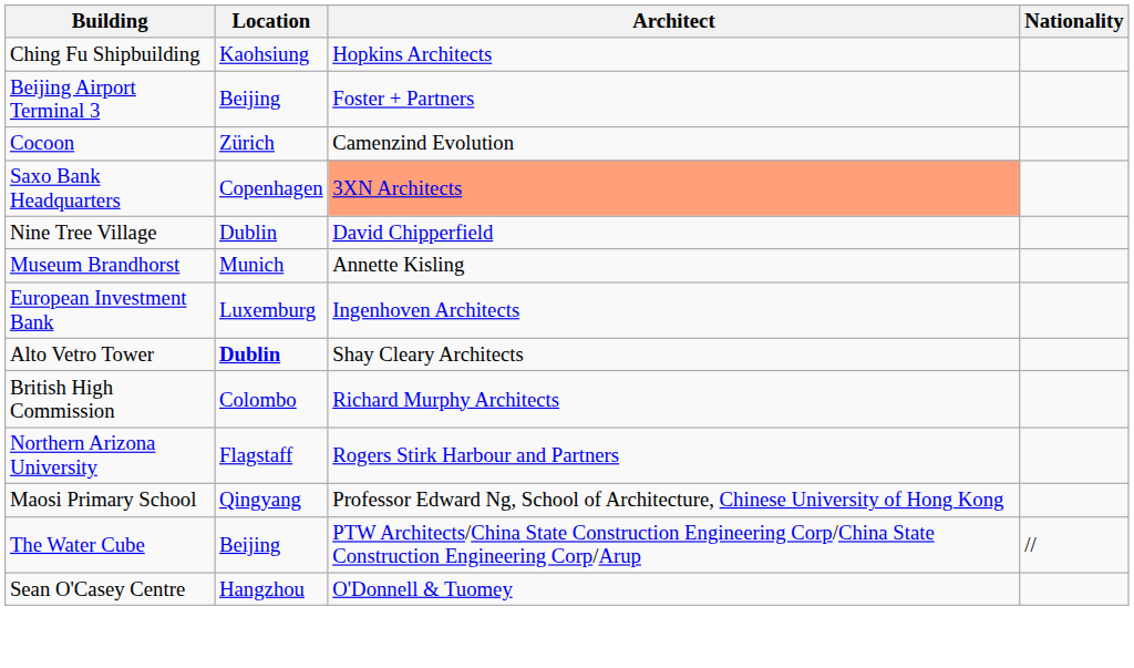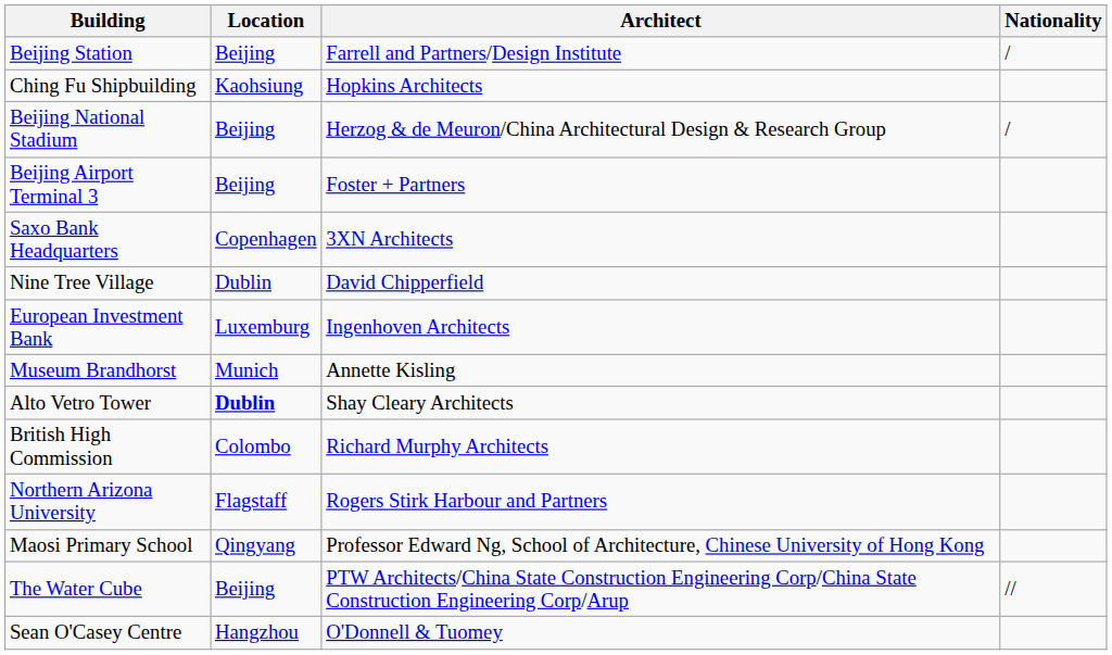 <table class="wikitable">
 <tr>
 <th>Building</th>
 <th>Location</th>
 <th>Architect</th>
 <th>Nationality</th>
 </tr>
 <tr>
+<td><a href='#'>Beijing Station</a></td>
+<td><a href='#'>Beijing</a><br></td>
+<td><a href='#'>Farrell and Partners</a>/<a href='#'>Design Institute</a></td>
+<td>/</td>
+</tr>
+<tr>
 <td>Ching Fu Shipbuilding</td>
 <td><a href='#'>Kaohsiung</a><br> </td>
 <td><a href='#'>Hopkins Architects</a></td>
 <td></td>
+</tr>
+<tr>
+<td><a href='#'>Beijing National Stadium</a></td>
+<td><a href='#'>Beijing</a><br></td>
+<td><a href='#'>Herzog & de Meuron</a>/China Architectural Design & Research Group</td>
+<td>/</td>
 </tr>
 <tr>
 <td><a href='#'>Beijing Airport Terminal 3</a></td>
 <td><a href='#'>Beijing</a><br></td>
 <td><a href='#'>Foster + Partners</a></td>
 <td></td>
 </tr>
 <tr>
-<td><a href='#'>Cocoon</a></td>
-<td><a href='#'>Zürich</a><br></td>
-<td>Camenzind Evolution</td>
-<td></td>
-</tr>
-<tr>
 <td><a href='#'>Saxo Bank Headquarters</a></td>
 <td><a href='#'>Copenhagen</a><br></td>
-<td style="background: lightsalmon;"><a href='#'>3XN Architects</a></td>
+<td><a href='#'>3XN Architects</a></td>
 <td></td>
 </tr>
 <tr>
 <td>Nine Tree Village</td>
 <td><a href='#'>Dublin</a><br> </td>
 <td><a href='#'>David Chipperfield</a></td>
 <td></td>
 </tr>
 <tr>
+<td><a href='#'>European Investment Bank</a></td>
+<td><a href='#'>Luxemburg</a><br> </td>
+<td><a href='#'>Ingenhoven Architects</a></td>
+<td></td>
+</tr>
+<tr>
 <td><a href='#'>Museum Brandhorst</a></td>
 <td><a href='#'>Munich</a><br></td>
 <td>Annette Kisling</td>
-<td></td>
-</tr>
-<tr>
-<td><a href='#'>European Investment Bank</a></td>
-<td><a href='#'>Luxemburg</a><br> </td>
-<td><a href='#'>Ingenhoven Architects</a></td>
 <td></td>
 </tr>
 <tr>
 <td>Alto Vetro Tower</td>
 <td><strong><a href='#'>Dublin</a><br></strong></td>
 <td>Shay Cleary Architects</td>
 <td></td>
 </tr>
 <tr>
 <td>British High Commission</td>
 <td><a href='#'>Colombo</a><br> </td>
 <td><a href='#'>Richard Murphy Architects</a></td>
 <td></td>
 </tr>
 <tr>
 <td><a href='#'>Northern Arizona University</a></td>
 <td><a href='#'>Flagstaff</a><br></td>
 <td><a href='#'>Rogers Stirk Harbour and Partners</a></td>
 <td></td>
 </tr>
 <tr>
 <td>Maosi Primary School</td>
 <td><a href='#'>Qingyang</a><br></td>
 <td>Professor Edward Ng, School of Architecture, <a href='#'>Chinese University of Hong Kong</a></td>
 <td></td>
 </tr>
 <tr>
 <td><a href='#'>The Water Cube</a></td>
 <td><a href='#'>Beijing</a><br></td>
 <td><a href='#'>PTW Architects</a>/<a href='#'>China State Construction Engineering Corp</a>/<a href='#'>China State Construction Engineering Corp</a>/<a href='#'>Arup</a></td>
 <td>//</td>
 </tr>
 <tr>
 <td>Sean O'Casey Centre</td>
 <td><a href='#'>Hangzhou</a><br></td>
 <td><a href='#'>O'Donnell & Tuomey</a></td>
 <td></td>
 </tr>
 </table>
